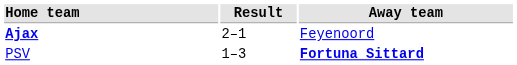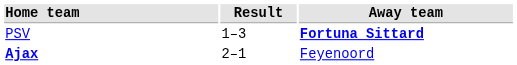 <table>
 <tr bgcolor="#E4E4E4">
 <th style="border-bottom:1px solid #AAAAAA" width="200" align="left">Home team</th>
 <th style="border-bottom:1px solid #AAAAAA" width="70" align="center">Result</th>
 <th style="border-bottom:1px solid #AAAAAA" width="200">Away team</th>
 </tr>
 <tr>
+<td><a href='#'>PSV</a></td>
+<td>1–3</td>
+<td><strong><a href='#'>Fortuna Sittard</a></strong></td>
+</tr>
+<tr>
 <td><strong><a href='#'>Ajax</a></strong></td>
 <td>2–1</td>
 <td><a href='#'>Feyenoord</a></td>
 </tr>
-<tr>
-<td><a href='#'>PSV</a></td>
-<td>1–3</td>
-<td><strong><a href='#'>Fortuna Sittard</a></strong></td>
-</tr>
 </table>
